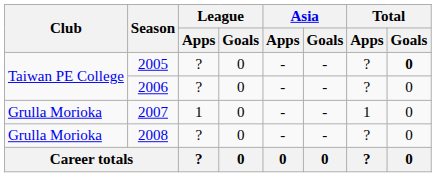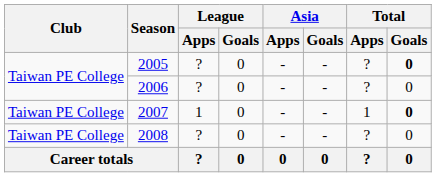 <table class="wikitable" style="text-align: center;">
 <tr>
 <th rowspan="2">Club</th>
 <th rowspan="2">Season</th>
 <th colspan="2">League</th>
 <th colspan="2"><a href='#'>Asia</a></th>
 <th colspan="2">Total</th>
 </tr>
 <tr>
 <th>Apps</th>
 <th>Goals</th>
 <th>Apps</th>
 <th>Goals</th>
 <th>Apps</th>
 <th>Goals</th>
 </tr>
 <tr>
 <td style="text-align: left;" rowspan="2"> <a href='#'>Taiwan PE College</a></td>
 <td><a href='#'>2005</a></td>
 <td>?</td>
 <td>0</td>
 <td>-</td>
 <td>-</td>
 <td>?</td>
 <td><strong>0</strong></td>
 </tr>
 <tr>
 <td><a href='#'>2006</a></td>
 <td>?</td>
 <td>0</td>
 <td>-</td>
 <td>-</td>
 <td>?</td>
 <td>0</td>
 </tr>
 <tr>
-<td style="text-align: left;"> <a href='#'>Grulla Morioka</a></td>
+<td style="text-align: left;"> <a href='#'>Taiwan PE College</a></td>
 <td><a href='#'>2007</a></td>
 <td>1</td>
 <td>0</td>
 <td>-</td>
 <td>-</td>
 <td>1</td>
-<td>0</td>
+<td><strong>0</strong></td>
 </tr>
 <tr>
-<td style="text-align: left;"> <a href='#'>Grulla Morioka</a></td>
+<td style="text-align: left;"> <a href='#'>Taiwan PE College</a></td>
 <td><a href='#'>2008</a></td>
 <td>?</td>
 <td>0</td>
 <td>-</td>
 <td>-</td>
 <td>?</td>
 <td>0</td>
 </tr>
 <tr>
 <th colspan="2">Career totals</th>
 <th>?</th>
 <th>0</th>
 <th>0</th>
 <th>0</th>
 <th>?</th>
 <th>0</th>
 </tr>
 </table>
